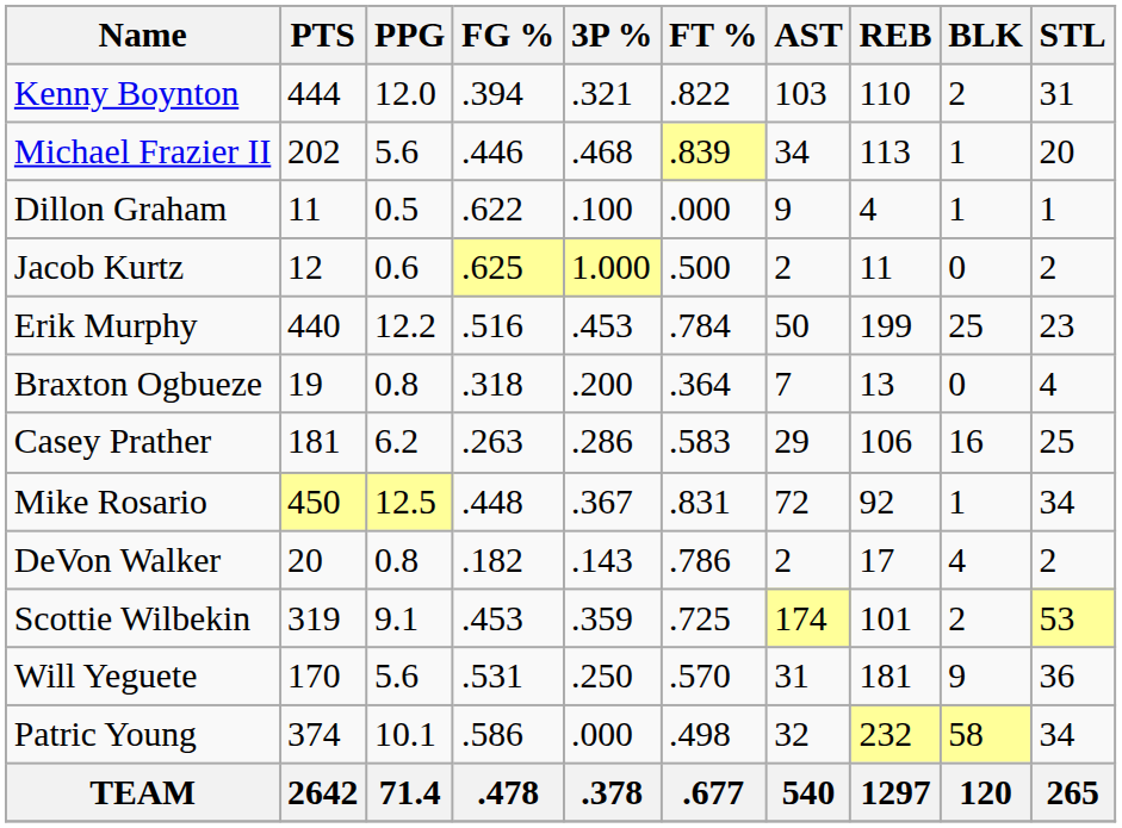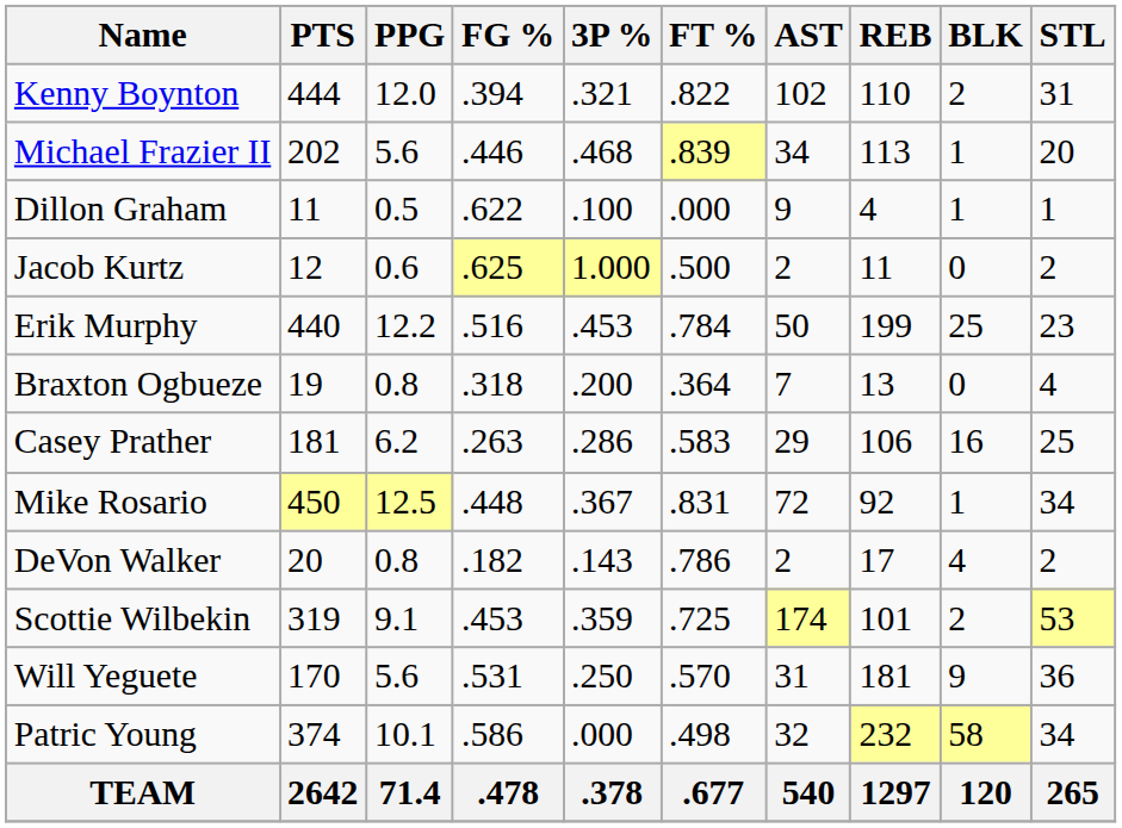 <table class="wikitable sortable" style="font-size: 95%;">
 <tr>
 <th>Name</th>
 <th>PTS</th>
 <th>PPG</th>
 <th>FG %</th>
 <th>3P %</th>
 <th>FT %</th>
 <th>AST</th>
 <th>REB</th>
 <th>BLK</th>
 <th>STL</th>
 </tr>
 <tr>
 <td><a href='#'>Kenny Boynton</a></td>
 <td>444</td>
 <td>12.0</td>
 <td>.394</td>
 <td>.321</td>
 <td>.822</td>
-<td>103</td>
+<td>102</td>
 <td>110</td>
 <td>2</td>
 <td>31</td>
 </tr>
 <tr>
 <td><a href='#'>Michael Frazier II</a></td>
 <td>202</td>
 <td>5.6</td>
 <td>.446</td>
 <td>.468</td>
 <td style="background:#FFFF99">.839</td>
 <td>34</td>
 <td>113</td>
 <td>1</td>
 <td>20</td>
 </tr>
 <tr>
 <td>Dillon Graham</td>
 <td>11</td>
 <td>0.5</td>
 <td>.622</td>
 <td>.100</td>
 <td>.000</td>
 <td>9</td>
 <td>4</td>
 <td>1</td>
 <td>1</td>
 </tr>
 <tr>
 <td>Jacob Kurtz</td>
 <td>12</td>
 <td>0.6</td>
 <td style="background:#FFFF99">.625</td>
 <td style="background:#FFFF99">1.000</td>
 <td>.500</td>
 <td>2</td>
 <td>11</td>
 <td>0</td>
 <td>2</td>
 </tr>
 <tr>
 <td>Erik Murphy</td>
 <td>440</td>
 <td>12.2</td>
 <td>.516</td>
 <td>.453</td>
 <td>.784</td>
 <td>50</td>
 <td>199</td>
 <td>25</td>
 <td>23</td>
 </tr>
 <tr>
 <td>Braxton Ogbueze</td>
 <td>19</td>
 <td>0.8</td>
 <td>.318</td>
 <td>.200</td>
 <td>.364</td>
 <td>7</td>
 <td>13</td>
 <td>0</td>
 <td>4</td>
 </tr>
 <tr>
 <td>Casey Prather</td>
 <td>181</td>
 <td>6.2</td>
 <td>.263</td>
 <td>.286</td>
 <td>.583</td>
 <td>29</td>
 <td>106</td>
 <td>16</td>
 <td>25</td>
 </tr>
 <tr>
 <td>Mike Rosario</td>
 <td style="background:#FFFF99">450</td>
 <td style="background:#FFFF99">12.5</td>
 <td>.448</td>
 <td>.367</td>
 <td>.831</td>
 <td>72</td>
 <td>92</td>
 <td>1</td>
 <td>34</td>
 </tr>
 <tr>
 <td>DeVon Walker</td>
 <td>20</td>
 <td>0.8</td>
 <td>.182</td>
 <td>.143</td>
 <td>.786</td>
 <td>2</td>
 <td>17</td>
 <td>4</td>
 <td>2</td>
 </tr>
 <tr>
 <td>Scottie Wilbekin</td>
 <td>319</td>
 <td>9.1</td>
 <td>.453</td>
 <td>.359</td>
 <td>.725</td>
 <td style="background:#FFFF99">174</td>
 <td>101</td>
 <td>2</td>
 <td style="background:#FFFF99">53</td>
 </tr>
 <tr>
 <td>Will Yeguete</td>
 <td>170</td>
 <td>5.6</td>
 <td>.531</td>
 <td>.250</td>
 <td>.570</td>
 <td>31</td>
 <td>181</td>
 <td>9</td>
 <td>36</td>
 </tr>
 <tr>
 <td>Patric Young</td>
 <td>374</td>
 <td>10.1</td>
 <td>.586</td>
 <td>.000</td>
 <td>.498</td>
 <td>32</td>
 <td style="background:#FFFF99">232</td>
 <td style="background:#FFFF99">58</td>
 <td>34</td>
 </tr>
 <tr>
 <th>TEAM</th>
 <th>2642</th>
 <th>71.4</th>
 <th>.478</th>
 <th>.378</th>
 <th>.677</th>
 <th>540</th>
 <th>1297</th>
 <th>120</th>
 <th>265</th>
 </tr>
 <tr>
 </tr>
 </table>
